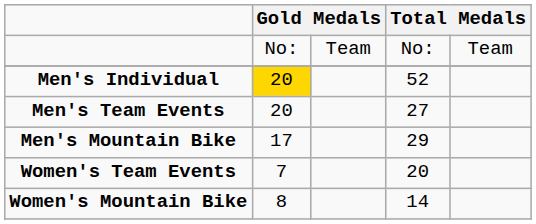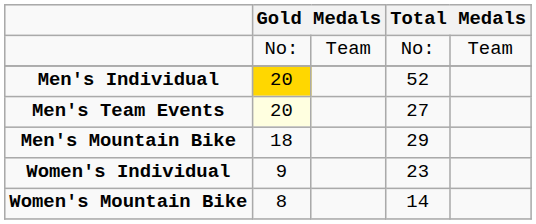 <table class="wikitable" style="text-align: center; font-size:95%;">
 <tr>
 <td></td>
 <th colspan=2>Gold Medals</th>
 <th colspan=2>Total Medals</th>
 </tr>
 <tr>
 <td></td>
 <td>No:</td>
 <td>Team</td>
 <td>No:</td>
 <td>Team</td>
 </tr>
 <tr>
 </tr>
 <tr>
 <td><strong>Men's Individual</strong></td>
 <td style="background: gold;">20</td>
 <td align="left"></td>
 <td>52</td>
 <td align="left"></td>
 </tr>
 <tr>
 <td><strong>Men's Team Events</strong></td>
-<td>20</td>
+<td style="background: lightyellow;">20</td>
 <td align="left"></td>
 <td>27</td>
 <td align="left"></td>
 </tr>
 <tr>
 <td><strong>Men's Mountain Bike</strong></td>
-<td>17</td>
+<td>18</td>
 <td align="left"></td>
 <td>29</td>
 <td align="left"></td>
 </tr>
 <tr>
-<td><strong>Women's Team Events</strong></td>
-<td>7</td>
-<td align="left"></td>
-<td>20</td>
+<td><strong>Women's Individual</strong></td>
+<td>9</td>
+<td align="left"> <br> </td>
+<td>23</td>
 <td align="left"></td>
 </tr>
 <tr>
 <td><strong>Women's Mountain Bike</strong></td>
 <td>8</td>
 <td align="left"></td>
 <td>14</td>
 <td align="left"></td>
 </tr>
 </table>
